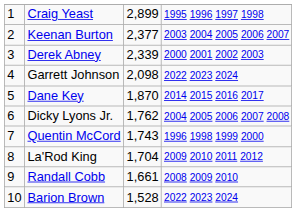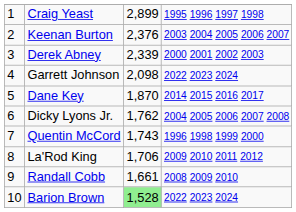 <table class="wikitable">
 <tr>
 </tr>
 <tr>
 <td>1</td>
 <td><a href='#'>Craig Yeast</a></td>
 <td>2,899</td>
 <td style="font-size:80%;"><a href='#'>1995</a> <a href='#'>1996</a> <a href='#'>1997</a> <a href='#'>1998</a></td>
 </tr>
 <tr>
 <td>2</td>
 <td><a href='#'>Keenan Burton</a></td>
-<td>2,377</td>
+<td>2,376</td>
 <td style="font-size:80%;"><a href='#'>2003</a> <a href='#'>2004</a> <a href='#'>2005</a> <a href='#'>2006</a> <a href='#'>2007</a></td>
 </tr>
 <tr>
 <td>3</td>
 <td><a href='#'>Derek Abney</a></td>
 <td>2,339</td>
 <td style="font-size:80%;"><a href='#'>2000</a> <a href='#'>2001</a> <a href='#'>2002</a> <a href='#'>2003</a></td>
 </tr>
 <tr>
 <td>4</td>
 <td>Garrett Johnson</td>
 <td>2,098</td>
 <td style="font-size:80%;"><a href='#'>2022</a> <a href='#'>2023</a> <a href='#'>2024</a></td>
 </tr>
 <tr>
 <td>5</td>
 <td><a href='#'>Dane Key</a></td>
 <td>1,870</td>
 <td style="font-size:80%;"><a href='#'>2014</a> <a href='#'>2015</a> <a href='#'>2016</a> <a href='#'>2017</a></td>
 </tr>
 <tr>
 <td>6</td>
 <td>Dicky Lyons Jr.</td>
 <td>1,762</td>
 <td style="font-size:80%;"><a href='#'>2004</a> <a href='#'>2005</a> <a href='#'>2006</a> <a href='#'>2007</a> <a href='#'>2008</a></td>
 </tr>
 <tr>
 <td>7</td>
 <td><a href='#'>Quentin McCord</a></td>
 <td>1,743</td>
 <td style="font-size:80%;"><a href='#'>1996</a> <a href='#'>1998</a> <a href='#'>1999</a> <a href='#'>2000</a></td>
 </tr>
 <tr>
 <td>8</td>
 <td>La'Rod King</td>
-<td>1,704</td>
+<td>1,706</td>
 <td style="font-size:80%;"><a href='#'>2009</a> <a href='#'>2010</a> <a href='#'>2011</a> <a href='#'>2012</a></td>
 </tr>
 <tr>
 <td>9</td>
 <td><a href='#'>Randall Cobb</a></td>
 <td>1,661</td>
 <td style="font-size:80%;"><a href='#'>2008</a> <a href='#'>2009</a> <a href='#'>2010</a></td>
 </tr>
 <tr>
 <td>10</td>
 <td><a href='#'>Barion Brown</a></td>
-<td>1,528</td>
+<td style="background: lightgreen;">1,528</td>
 <td style="font-size:80%;"><a href='#'>2022</a> <a href='#'>2023</a> <a href='#'>2024</a></td>
 </tr>
 </table>
